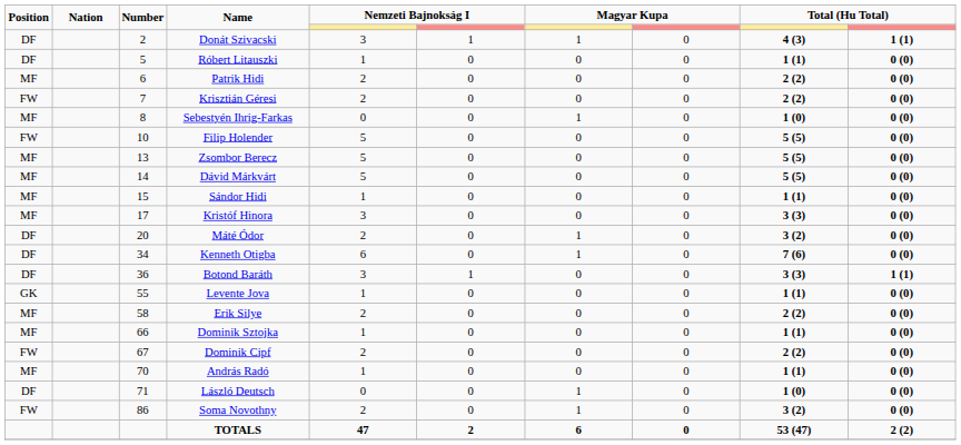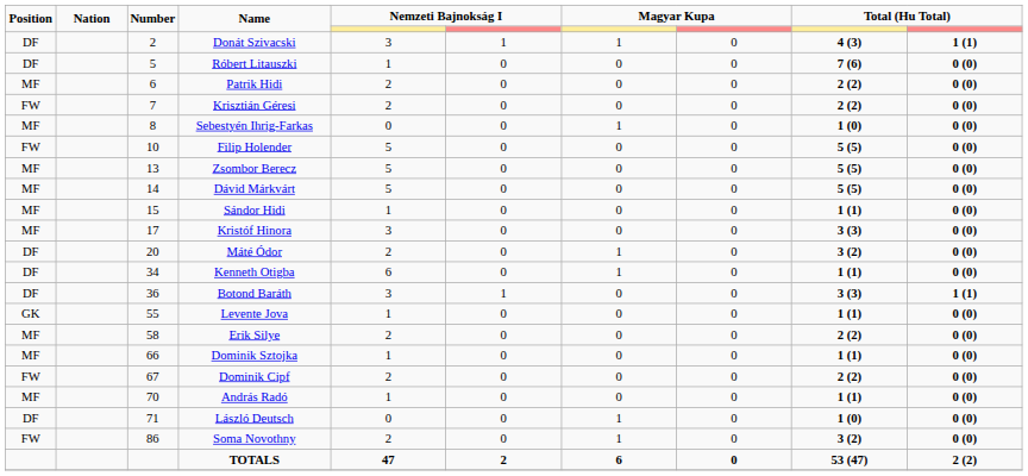 <table class="wikitable" style="font-size: 95%; text-align: center;">
 <tr>
 <td rowspan="2" width="5%" align="center"><strong>Position</strong></td>
 <td rowspan="2" width="7%" align="center"><strong>Nation</strong></td>
 <td rowspan="2" width="5%" align="center"><strong>Number</strong></td>
 <td rowspan="2" width="15%" align="center"><strong>Name</strong></td>
 <td colspan="2" align="center"><strong>Nemzeti Bajnokság I</strong></td>
 <td colspan="2" align="center"><strong>Magyar Kupa</strong></td>
 <td colspan="2" align="center"><strong>Total (Hu Total)</strong></td>
 </tr>
 <tr>
 <th width=60 style="background: #FFEE99"></th>
 <th width=60 style="background: #FF8888"></th>
 <th width=60 style="background: #FFEE99"></th>
 <th width=60 style="background: #FF8888"></th>
 <th width=60 style="background: #FFEE99"></th>
 <th width=60 style="background: #FF8888"></th>
 </tr>
 <tr>
 <td>DF</td>
 <td></td>
 <td>2</td>
 <td><a href='#'>Donát Szivacski</a></td>
 <td>3</td>
 <td>1</td>
 <td>1</td>
 <td>0</td>
 <td><strong>4 (3)</strong></td>
 <td><strong>1 (1)</strong></td>
 </tr>
 <tr>
 <td>DF</td>
 <td></td>
 <td>5</td>
 <td><a href='#'>Róbert Litauszki</a></td>
 <td>1</td>
 <td>0</td>
 <td>0</td>
 <td>0</td>
-<td><strong>1 (1)</strong></td>
+<td><strong>7 (6)</strong></td>
 <td><strong>0 (0)</strong></td>
 </tr>
 <tr>
 <td>MF</td>
 <td></td>
 <td>6</td>
 <td><a href='#'>Patrik Hidi</a></td>
 <td>2</td>
 <td>0</td>
 <td>0</td>
 <td>0</td>
 <td><strong>2 (2)</strong></td>
 <td><strong>0 (0)</strong></td>
 </tr>
 <tr>
 <td>FW</td>
 <td></td>
 <td>7</td>
 <td><a href='#'>Krisztián Géresi</a></td>
 <td>2</td>
 <td>0</td>
 <td>0</td>
 <td>0</td>
 <td><strong>2 (2)</strong></td>
 <td><strong>0 (0)</strong></td>
 </tr>
 <tr>
 <td>MF</td>
 <td></td>
 <td>8</td>
 <td><a href='#'>Sebestyén Ihrig-Farkas</a></td>
 <td>0</td>
 <td>0</td>
 <td>1</td>
 <td>0</td>
 <td><strong>1 (0)</strong></td>
 <td><strong>0 (0)</strong></td>
 </tr>
 <tr>
 <td>FW</td>
 <td></td>
 <td>10</td>
 <td><a href='#'>Filip Holender</a></td>
 <td>5</td>
 <td>0</td>
 <td>0</td>
 <td>0</td>
 <td><strong>5 (5)</strong></td>
 <td><strong>0 (0)</strong></td>
 </tr>
 <tr>
 <td>MF</td>
 <td></td>
 <td>13</td>
 <td><a href='#'>Zsombor Berecz</a></td>
 <td>5</td>
 <td>0</td>
 <td>0</td>
 <td>0</td>
 <td><strong>5 (5)</strong></td>
 <td><strong>0 (0)</strong></td>
 </tr>
 <tr>
 <td>MF</td>
 <td></td>
 <td>14</td>
 <td><a href='#'>Dávid Márkvárt</a></td>
 <td>5</td>
 <td>0</td>
 <td>0</td>
 <td>0</td>
 <td><strong>5 (5)</strong></td>
 <td><strong>0 (0)</strong></td>
 </tr>
 <tr>
 <td>MF</td>
 <td></td>
 <td>15</td>
 <td><a href='#'>Sándor Hidi</a></td>
 <td>1</td>
 <td>0</td>
 <td>0</td>
 <td>0</td>
 <td><strong>1 (1)</strong></td>
 <td><strong>0 (0)</strong></td>
 </tr>
 <tr>
 <td>MF</td>
 <td></td>
 <td>17</td>
 <td><a href='#'>Kristóf Hinora</a></td>
 <td>3</td>
 <td>0</td>
 <td>0</td>
 <td>0</td>
 <td><strong>3 (3)</strong></td>
 <td><strong>0 (0)</strong></td>
 </tr>
 <tr>
 <td>DF</td>
 <td></td>
 <td>20</td>
 <td><a href='#'>Máté Ódor</a></td>
 <td>2</td>
 <td>0</td>
 <td>1</td>
 <td>0</td>
 <td><strong>3 (2)</strong></td>
 <td><strong>0 (0)</strong></td>
 </tr>
 <tr>
 <td>DF</td>
 <td></td>
 <td>34</td>
 <td><a href='#'>Kenneth Otigba</a></td>
 <td>6</td>
 <td>0</td>
 <td>1</td>
 <td>0</td>
-<td><strong>7 (6)</strong></td>
+<td><strong>1 (1)</strong></td>
 <td><strong>0 (0)</strong></td>
 </tr>
 <tr>
 <td>DF</td>
 <td></td>
 <td>36</td>
 <td><a href='#'>Botond Baráth</a></td>
 <td>3</td>
 <td>1</td>
 <td>0</td>
 <td>0</td>
 <td><strong>3 (3)</strong></td>
 <td><strong>1 (1)</strong></td>
 </tr>
 <tr>
 <td>GK</td>
 <td></td>
 <td>55</td>
 <td><a href='#'>Levente Jova</a></td>
 <td>1</td>
 <td>0</td>
 <td>0</td>
 <td>0</td>
 <td><strong>1 (1)</strong></td>
 <td><strong>0 (0)</strong></td>
 </tr>
 <tr>
 <td>MF</td>
 <td></td>
 <td>58</td>
 <td><a href='#'>Erik Silye</a></td>
 <td>2</td>
 <td>0</td>
 <td>0</td>
 <td>0</td>
 <td><strong>2 (2)</strong></td>
 <td><strong>0 (0)</strong></td>
 </tr>
 <tr>
 <td>MF</td>
 <td></td>
 <td>66</td>
 <td><a href='#'>Dominik Sztojka</a></td>
 <td>1</td>
 <td>0</td>
 <td>0</td>
 <td>0</td>
 <td><strong>1 (1)</strong></td>
 <td><strong>0 (0)</strong></td>
 </tr>
 <tr>
 <td>FW</td>
 <td></td>
 <td>67</td>
 <td><a href='#'>Dominik Cipf</a></td>
 <td>2</td>
 <td>0</td>
 <td>0</td>
 <td>0</td>
 <td><strong>2 (2)</strong></td>
 <td><strong>0 (0)</strong></td>
 </tr>
 <tr>
 <td>MF</td>
 <td></td>
 <td>70</td>
 <td><a href='#'>András Radó</a></td>
 <td>1</td>
 <td>0</td>
 <td>0</td>
 <td>0</td>
 <td><strong>1 (1)</strong></td>
 <td><strong>0 (0)</strong></td>
 </tr>
 <tr>
 <td>DF</td>
 <td></td>
 <td>71</td>
 <td><a href='#'>László Deutsch</a></td>
 <td>0</td>
 <td>0</td>
 <td>1</td>
 <td>0</td>
 <td><strong>1 (0)</strong></td>
 <td><strong>0 (0)</strong></td>
 </tr>
 <tr>
 <td>FW</td>
 <td></td>
 <td>86</td>
 <td><a href='#'>Soma Novothny</a></td>
 <td>2</td>
 <td>0</td>
 <td>1</td>
 <td>0</td>
 <td><strong>3 (2)</strong></td>
 <td><strong>0 (0)</strong></td>
 </tr>
 <tr>
 <td></td>
 <td></td>
 <td></td>
 <td><strong>TOTALS</strong></td>
 <td><strong>47</strong></td>
 <td><strong>2</strong></td>
 <td><strong>6</strong></td>
 <td><strong>0</strong></td>
 <td><strong>53 (47)</strong></td>
 <td><strong>2 (2)</strong></td>
 </tr>
 <tr>
 </tr>
 </table>
